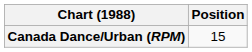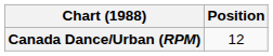 <table class="wikitable plainrowheaders" style="text-align:center">
 <tr>
 <th>Chart (1988)</th>
 <th>Position</th>
 </tr>
 <tr>
 <th scope="row">Canada Dance/Urban (<em>RPM</em>)</th>
-<td>15</td>
+<td>12</td>
 </tr>
 </table>
